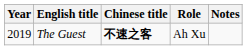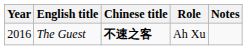 <table class="wikitable">
 <tr>
 <th>Year</th>
 <th>English title</th>
 <th>Chinese title</th>
 <th>Role</th>
 <th>Notes</th>
 </tr>
 <tr>
-<td>2019</td>
+<td>2016</td>
 <td><em>The Guest </em></td>
 <td><strong>不速之客</strong></td>
 <td>Ah Xu</td>
 <td></td>
 </tr>
 </table>
